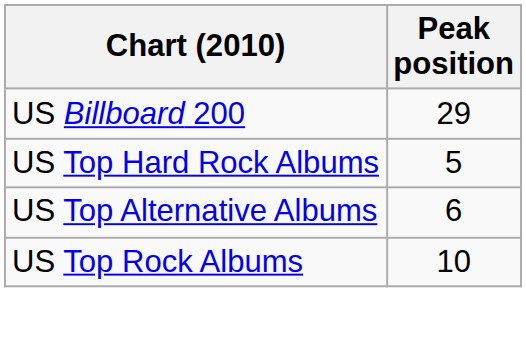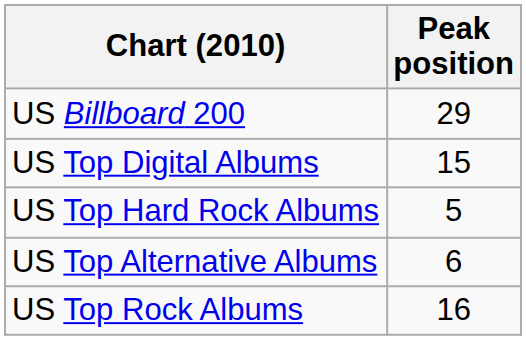 <table class="wikitable sortable" border="1">
 <tr>
 <th>Chart (2010)</th>
 <th>Peak<br>position</th>
 </tr>
 <tr>
 <td>US <a href='#'><em>Billboard</em> 200</a></td>
 <td style="text-align:center;">29</td>
+</tr>
+<tr>
+<td>US <a href='#'>Top Digital Albums</a></td>
+<td style="text-align:center;">15</td>
 </tr>
 <tr>
 <td>US <a href='#'>Top Hard Rock Albums</a></td>
 <td style="text-align:center;">5</td>
 </tr>
 <tr>
 <td>US <a href='#'>Top Alternative Albums</a></td>
 <td style="text-align:center;">6</td>
 </tr>
 <tr>
 <td>US <a href='#'>Top Rock Albums</a></td>
-<td style="text-align:center;">10</td>
+<td style="text-align:center;">16</td>
 </tr>
 </table>
